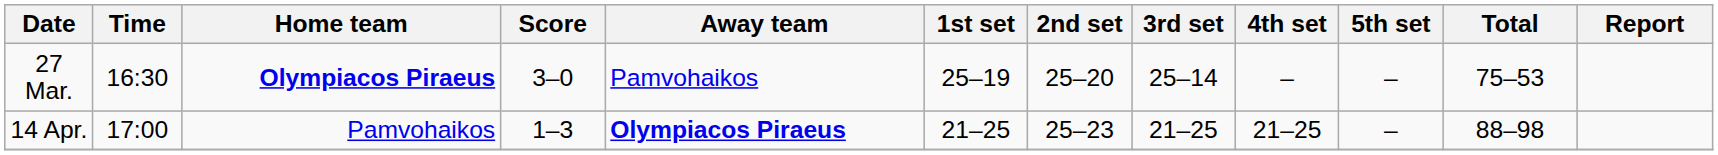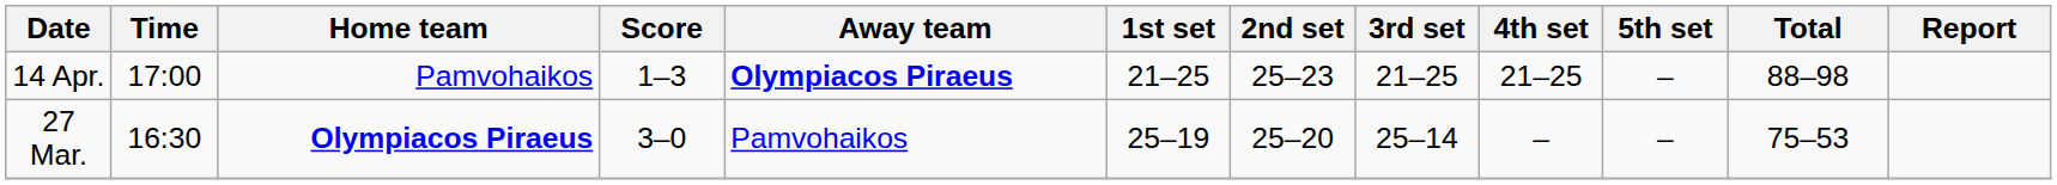 <table class="wikitable" style="text-align: center; font-size:100%">
 <tr>
 <th width="50">Date</th>
 <th width="50">Time</th>
 <th width="200">Home team</th>
 <th width="60">Score</th>
 <th width="200">Away team</th>
 <th width="60">1st set</th>
 <th width="60">2nd set</th>
 <th width="60">3rd set</th>
 <th width="60">4th set</th>
 <th width="60">5th set</th>
 <th width="80">Total</th>
 <th width="80">Report</th>
 </tr>
 <tr>
+<td>14 Apr.</td>
+<td>17:00</td>
+<td align=right><a href='#'>Pamvohaikos</a></td>
+<td>1–3</td>
+<td align=left><strong><a href='#'>Olympiacos Piraeus</a></strong></td>
+<td>21–25</td>
+<td>25–23</td>
+<td>21–25</td>
+<td>21–25</td>
+<td>–</td>
+<td>88–98</td>
+<td></td>
+</tr>
+<tr>
 <td>27 Mar.</td>
 <td>16:30</td>
 <td align=right><strong><a href='#'>Olympiacos Piraeus</a></strong></td>
 <td>3–0</td>
 <td align=left><a href='#'>Pamvohaikos</a></td>
 <td>25–19</td>
 <td>25–20</td>
 <td>25–14</td>
 <td>–</td>
 <td>–</td>
 <td>75–53</td>
 <td></td>
 </tr>
 <tr>
-<td>14 Apr.</td>
-<td>17:00</td>
-<td align=right><a href='#'>Pamvohaikos</a></td>
-<td>1–3</td>
-<td align=left><strong><a href='#'>Olympiacos Piraeus</a></strong></td>
-<td>21–25</td>
-<td>25–23</td>
-<td>21–25</td>
-<td>21–25</td>
-<td>–</td>
-<td>88–98</td>
-<td></td>
-</tr>
-<tr>
 </tr>
 </table>
